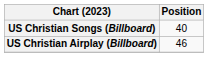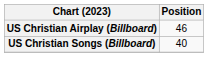 <table class="wikitable plainrowheaders" style="text-align:center">
 <tr>
 <th scope="col">Chart (2023)</th>
 <th scope="col">Position</th>
 </tr>
 <tr>
+<th scope="row">US Christian Airplay (<em>Billboard</em>)</th>
+<td>46</td>
+</tr>
+<tr>
 <th scope="row">US Christian Songs (<em>Billboard</em>)</th>
 <td>40</td>
 </tr>
 <tr>
-<th scope="row">US Christian Airplay (<em>Billboard</em>)</th>
-<td>46</td>
-</tr>
-<tr>
 </tr>
 </table>
